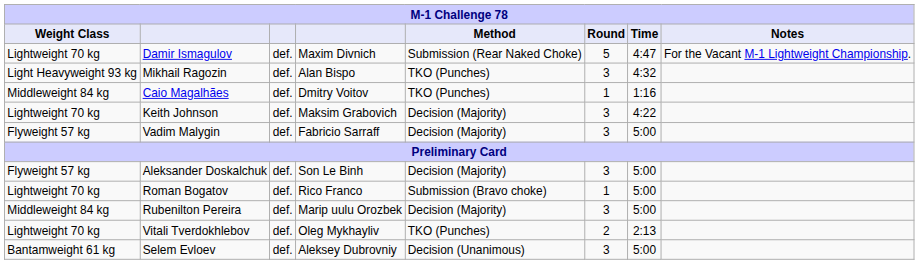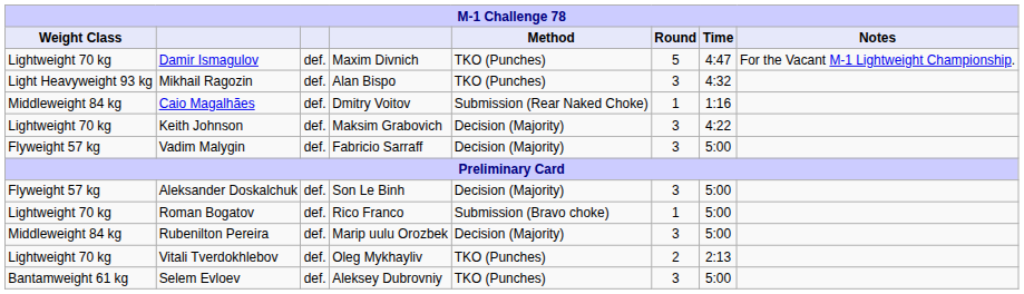 <table class="wikitable" style="font-size: 80%;">
 <tr>
 <th colspan="8" style="background-color: #ccf; color: #000080; text-align: center;"><strong>M-1 Challenge 78</strong></th>
 </tr>
 <tr>
 <th colspan="1" style="background-color: #E6E8FA; color: #000000; text-align: center;">Weight Class</th>
 <th colspan="1" style="background-color: #E6E8FA; color: #000000; text-align: center;"></th>
 <th colspan="1" style="background-color: #E6E8FA; color: #000000; text-align: center;"></th>
 <th colspan="1" style="background-color: #E6E8FA; color: #000000; text-align: center;"></th>
 <th colspan="1" style="background-color: #E6E8FA; color: #000000; text-align: center;">Method</th>
 <th colspan="1" style="background-color: #E6E8FA; color: #000000; text-align: center;">Round</th>
 <th colspan="1" style="background-color: #E6E8FA; color: #000000; text-align: center;">Time</th>
 <th colspan="1" style="background-color: #E6E8FA; color: #000000; text-align: center;">Notes</th>
 </tr>
 <tr>
 <td>Lightweight 70 kg</td>
 <td> <a href='#'>Damir Ismagulov</a></td>
 <td>def.</td>
 <td> Maxim Divnich</td>
-<td>Submission (Rear Naked Choke)</td>
+<td>TKO (Punches)</td>
 <td align=center>5</td>
 <td align=center>4:47</td>
 <td>For the Vacant <a href='#'>M-1 Lightweight Championship</a>.</td>
 </tr>
 <tr>
 <td>Light Heavyweight 93 kg</td>
 <td> Mikhail Ragozin</td>
 <td>def.</td>
 <td> Alan Bispo</td>
 <td>TKO (Punches)</td>
 <td align=center>3</td>
 <td align=center>4:32</td>
 <td></td>
 </tr>
 <tr>
 <td>Middleweight 84 kg</td>
 <td> <a href='#'>Caio Magalhães</a></td>
 <td>def.</td>
 <td> Dmitry Voitov</td>
-<td>TKO (Punches)</td>
+<td>Submission (Rear Naked Choke)</td>
 <td align=center>1</td>
 <td align=center>1:16</td>
 <td></td>
 </tr>
 <tr>
 <td>Lightweight 70 kg</td>
 <td> Keith Johnson</td>
 <td>def.</td>
 <td> Maksim Grabovich</td>
 <td>Decision (Majority)</td>
 <td align=center>3</td>
 <td align=center>4:22</td>
 <td></td>
 </tr>
 <tr>
 <td>Flyweight 57 kg</td>
 <td> Vadim Malygin</td>
 <td>def.</td>
 <td> Fabricio Sarraff</td>
 <td>Decision (Majority)</td>
 <td align=center>3</td>
 <td align=center>5:00</td>
 <td></td>
 </tr>
 <tr>
 <th colspan="8" style="background-color: #ccf; color: #000080; text-align: center;"><strong>Preliminary Card</strong></th>
 </tr>
 <tr>
 <td>Flyweight 57 kg</td>
 <td> Aleksander Doskalchuk</td>
 <td>def.</td>
 <td> Son Le Binh</td>
 <td>Decision (Majority)</td>
 <td align=center>3</td>
 <td align=center>5:00</td>
 <td></td>
 </tr>
 <tr>
 <td>Lightweight 70 kg</td>
 <td> Roman Bogatov</td>
 <td>def.</td>
 <td> Rico Franco</td>
 <td>Submission (Bravo choke)</td>
 <td align=center>1</td>
 <td align=center>5:00</td>
 <td></td>
 </tr>
 <tr>
 <td>Middleweight 84 kg</td>
 <td> Rubenilton Pereira</td>
 <td>def.</td>
 <td> Marip uulu Orozbek</td>
 <td>Decision (Majority)</td>
 <td align=center>3</td>
 <td align=center>5:00</td>
 <td></td>
 </tr>
 <tr>
 <td>Lightweight 70 kg</td>
 <td> Vitali Tverdokhlebov</td>
 <td>def.</td>
 <td> Oleg Mykhayliv</td>
 <td>TKO (Punches)</td>
 <td align=center>2</td>
 <td align=center>2:13</td>
 <td></td>
 </tr>
 <tr>
 <td>Bantamweight 61 kg</td>
 <td> Selem Evloev</td>
 <td>def.</td>
 <td> Aleksey Dubrovniy</td>
-<td>Decision (Unanimous)</td>
+<td>TKO (Punches)</td>
 <td align=center>3</td>
 <td align=center>5:00</td>
 <td></td>
 </tr>
 </table>
